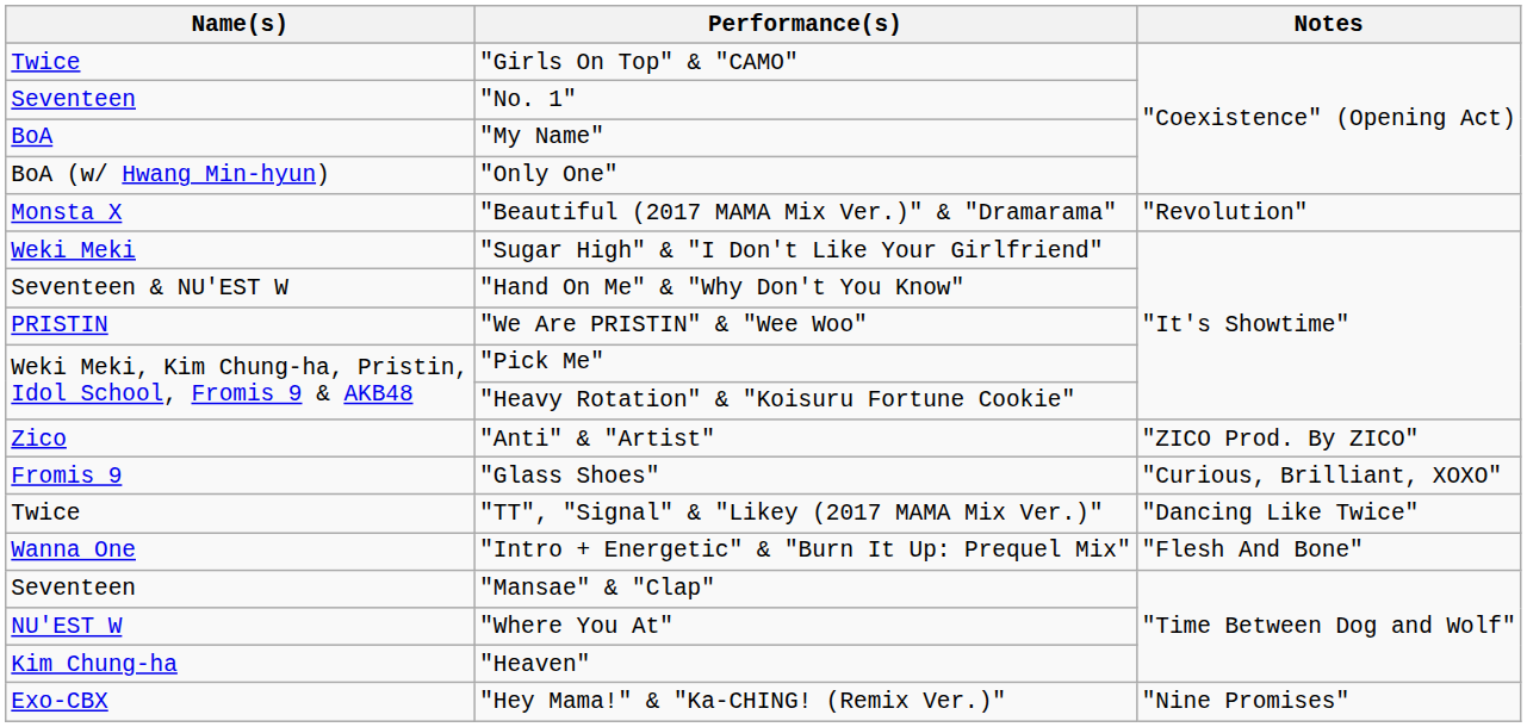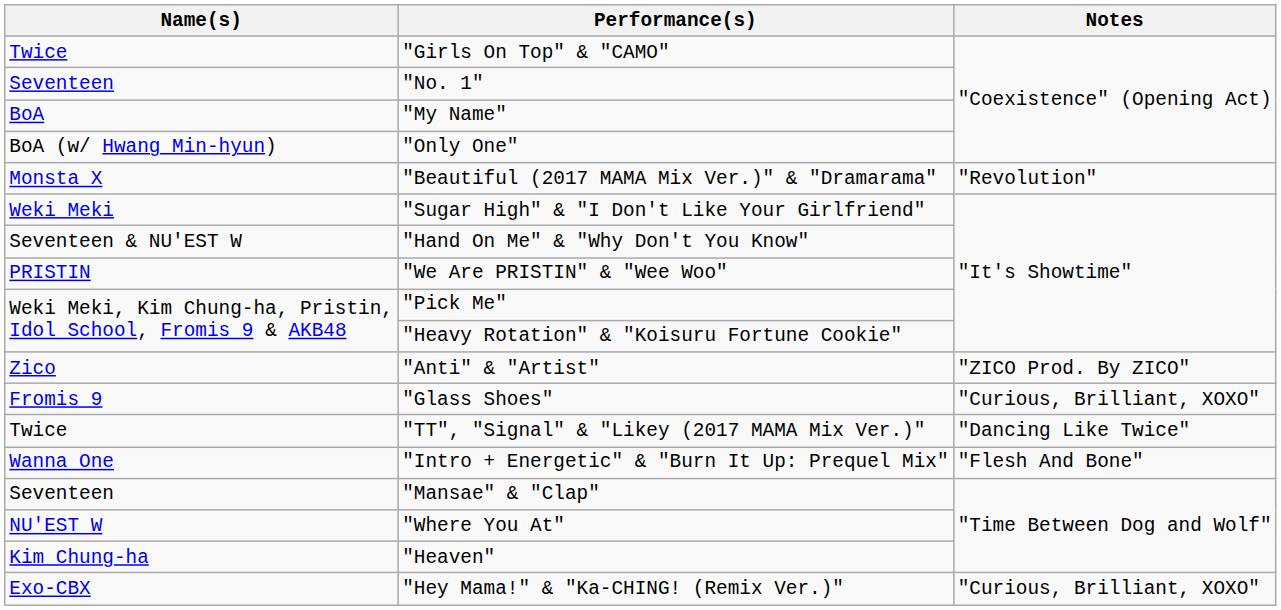 <table class="wikitable sortable">
 <tr>
 <th>Name(s)</th>
 <th>Performance(s)</th>
 <th>Notes</th>
 </tr>
 <tr>
 <td><a href='#'>Twice</a></td>
 <td>"Girls On Top" & "CAMO"</td>
 <td rowspan="4">"Coexistence" (Opening Act)</td>
 </tr>
 <tr>
 <td><a href='#'>Seventeen</a></td>
 <td>"No. 1"</td>
 </tr>
 <tr>
 <td><a href='#'>BoA</a></td>
 <td>"My Name"</td>
 </tr>
 <tr>
 <td>BoA (w/ <a href='#'>Hwang Min-hyun</a>)</td>
 <td>"Only One"</td>
 </tr>
 <tr>
 <td><a href='#'>Monsta X</a></td>
 <td>"Beautiful (2017 MAMA Mix Ver.)" & "Dramarama"</td>
 <td>"Revolution"</td>
 </tr>
 <tr>
 <td><a href='#'>Weki Meki</a></td>
 <td>"Sugar High" & "I Don't Like Your Girlfriend"</td>
 <td rowspan="5">"It's Showtime"</td>
 </tr>
 <tr>
 <td>Seventeen & NU'EST W</td>
 <td>"Hand On Me" & "Why Don't You Know"</td>
 </tr>
 <tr>
 <td><a href='#'>PRISTIN</a></td>
 <td>"We Are PRISTIN" & "Wee Woo"</td>
 </tr>
 <tr>
 <td rowspan="2">Weki Meki, Kim Chung-ha, Pristin,<br><a href='#'>Idol School</a>, <a href='#'>Fromis 9</a> & <a href='#'>AKB48</a></td>
 <td>"Pick Me"</td>
 </tr>
 <tr>
 <td>"Heavy Rotation" & "Koisuru Fortune Cookie"</td>
 </tr>
 <tr>
 <td><a href='#'>Zico</a></td>
 <td>"Anti" & "Artist"</td>
 <td>"ZICO Prod. By ZICO"</td>
 </tr>
 <tr>
 <td><a href='#'>Fromis 9</a></td>
 <td>"Glass Shoes"</td>
 <td>"Curious, Brilliant, XOXO"</td>
 </tr>
 <tr>
 <td>Twice</td>
 <td>"TT", "Signal" & "Likey (2017 MAMA Mix Ver.)"</td>
 <td>"Dancing Like Twice"</td>
 </tr>
 <tr>
 <td><a href='#'>Wanna One</a></td>
 <td>"Intro + Energetic" & "Burn It Up: Prequel Mix"</td>
 <td>"Flesh And Bone"</td>
 </tr>
 <tr>
 <td>Seventeen</td>
 <td>"Mansae" & "Clap"</td>
 <td rowspan="3">"Time Between Dog and Wolf"</td>
 </tr>
 <tr>
 <td><a href='#'>NU'EST W</a></td>
 <td>"Where You At"</td>
 </tr>
 <tr>
 <td><a href='#'>Kim Chung-ha</a></td>
 <td>"Heaven"</td>
 </tr>
 <tr>
 <td><a href='#'>Exo-CBX</a></td>
 <td>"Hey Mama!" & "Ka-CHING! (Remix Ver.)"</td>
-<td>"Nine Promises"</td>
+<td>"Curious, Brilliant, XOXO"</td>
 </tr>
 </table>
